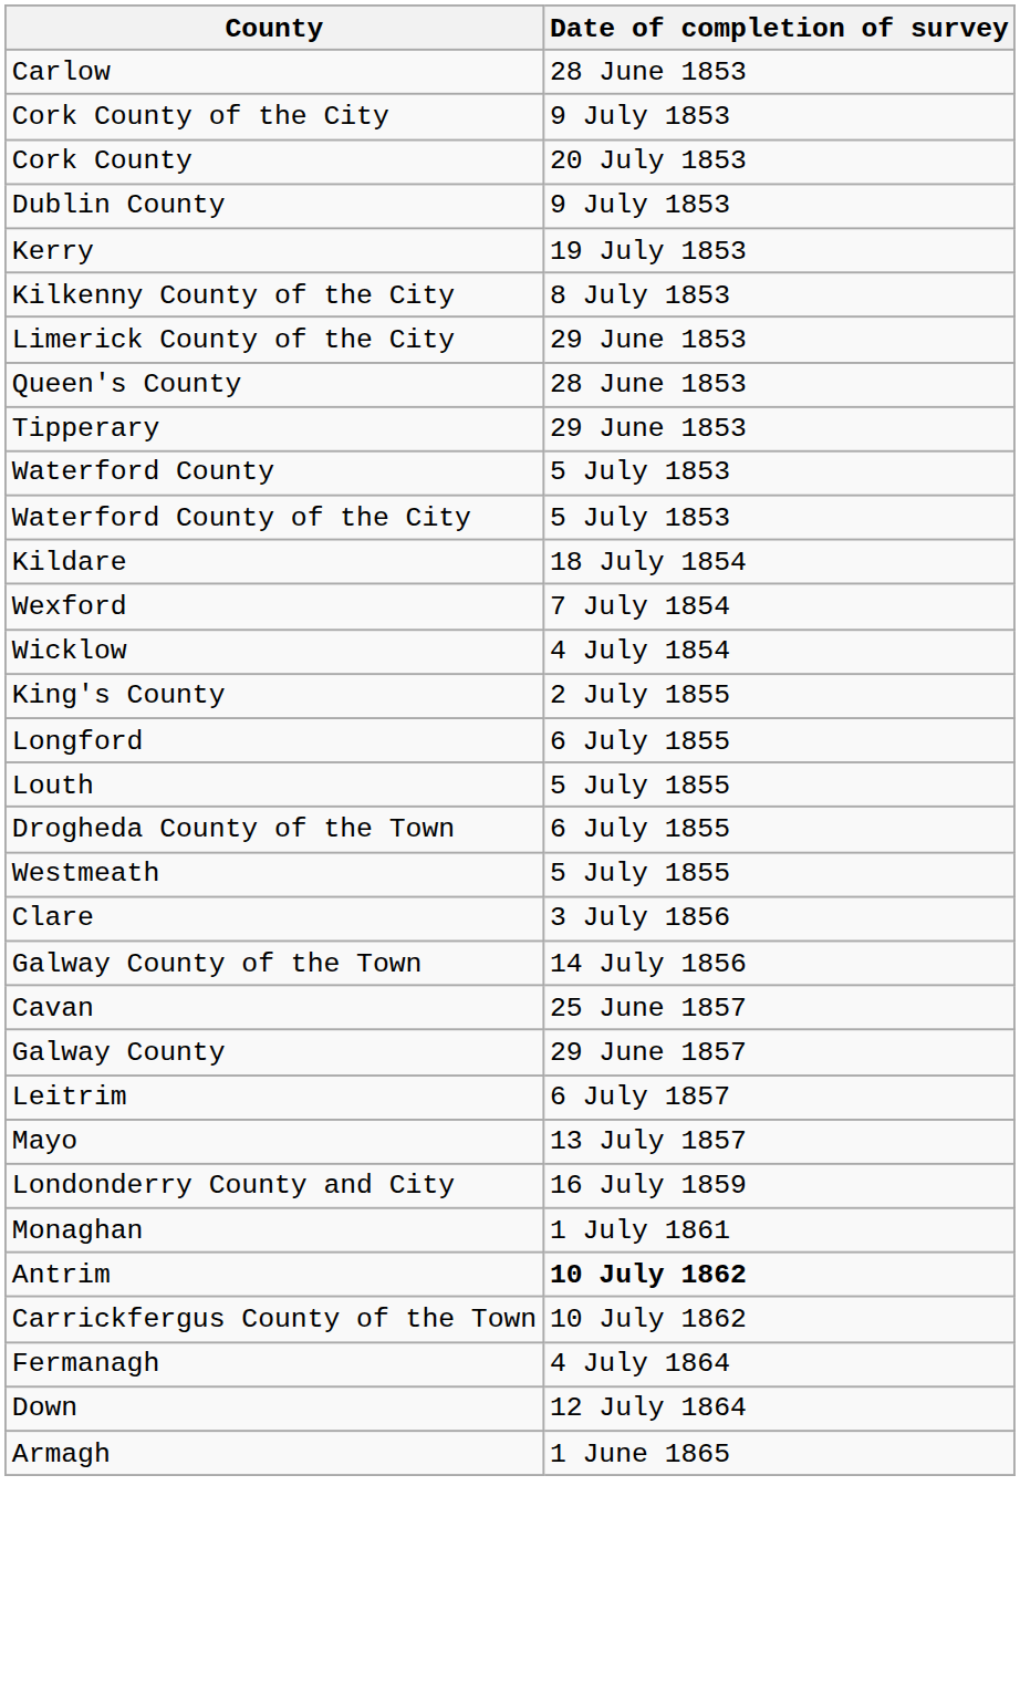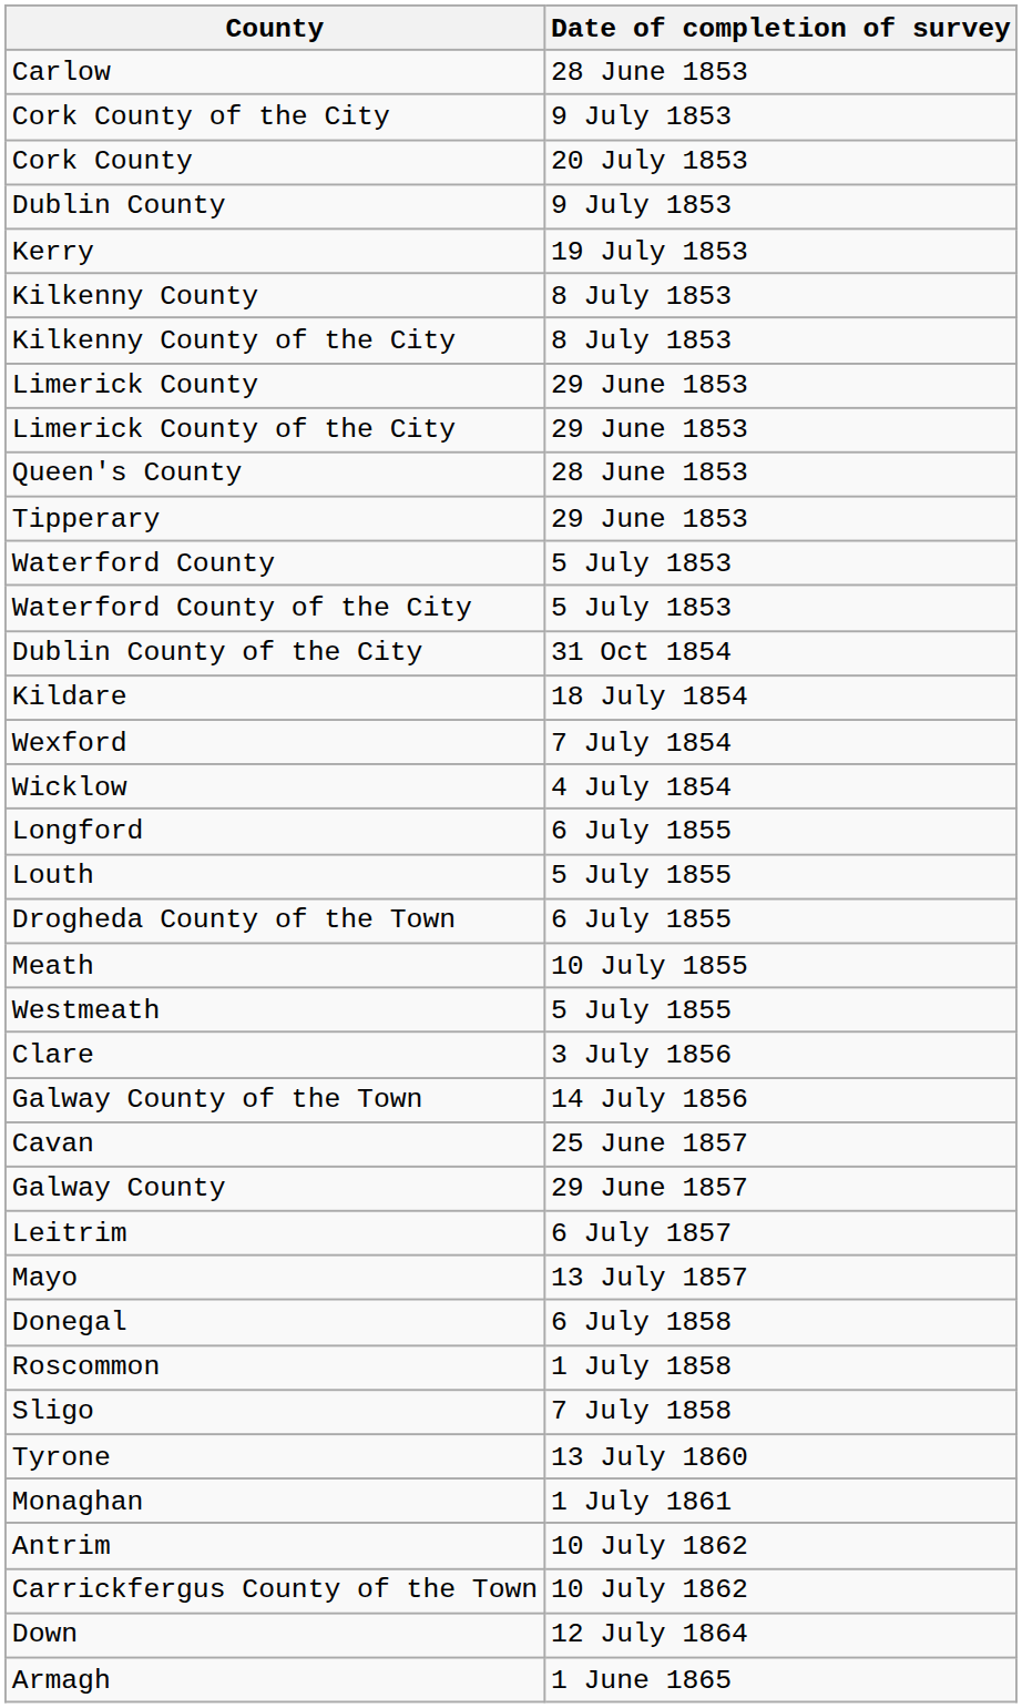 <table class="wikitable sortable">
 <tr>
 <th scope="col">County</th>
 <th scope="col">Date of completion of survey</th>
 </tr>
 <tr>
 <td>Carlow</td>
 <td>28 June 1853</td>
 </tr>
 <tr>
 <td>Cork County of the City</td>
 <td>9 July 1853</td>
 </tr>
 <tr>
 <td>Cork County</td>
 <td>20 July 1853</td>
 </tr>
 <tr>
 <td>Dublin County</td>
 <td>9 July 1853</td>
 </tr>
 <tr>
 <td>Kerry</td>
 <td>19 July 1853</td>
 </tr>
 <tr>
+<td>Kilkenny County</td>
+<td>8 July 1853</td>
+</tr>
+<tr>
 <td>Kilkenny County of the City</td>
 <td>8 July 1853</td>
+</tr>
+<tr>
+<td>Limerick County</td>
+<td>29 June 1853</td>
 </tr>
 <tr>
 <td>Limerick County of the City</td>
 <td>29 June 1853</td>
 </tr>
 <tr>
 <td>Queen's County</td>
 <td>28 June 1853</td>
 </tr>
 <tr>
 <td>Tipperary</td>
 <td>29 June 1853</td>
 </tr>
 <tr>
 <td>Waterford County</td>
 <td>5 July 1853</td>
 </tr>
 <tr>
 <td>Waterford County of the City</td>
 <td>5 July 1853</td>
 </tr>
 <tr>
+<td>Dublin County of the City</td>
+<td>31 Oct 1854</td>
+</tr>
+<tr>
 <td>Kildare</td>
 <td>18 July 1854</td>
 </tr>
 <tr>
 <td>Wexford</td>
 <td>7 July 1854</td>
 </tr>
 <tr>
 <td>Wicklow</td>
 <td>4 July 1854</td>
 </tr>
 <tr>
-<td>King's County</td>
-<td>2 July 1855</td>
-</tr>
-<tr>
 <td>Longford</td>
 <td>6 July 1855</td>
 </tr>
 <tr>
 <td>Louth</td>
 <td>5 July 1855</td>
 </tr>
 <tr>
 <td>Drogheda County of the Town</td>
 <td>6 July 1855</td>
+</tr>
+<tr>
+<td>Meath</td>
+<td>10 July 1855</td>
 </tr>
 <tr>
 <td>Westmeath</td>
 <td>5 July 1855</td>
 </tr>
 <tr>
 <td>Clare</td>
 <td>3 July 1856</td>
 </tr>
 <tr>
 <td>Galway County of the Town</td>
 <td>14 July 1856</td>
 </tr>
 <tr>
 <td>Cavan</td>
 <td>25 June 1857</td>
 </tr>
 <tr>
 <td>Galway County</td>
 <td>29 June 1857</td>
 </tr>
 <tr>
 <td>Leitrim</td>
 <td>6 July 1857</td>
 </tr>
 <tr>
 <td>Mayo</td>
 <td>13 July 1857</td>
 </tr>
 <tr>
-<td>Londonderry County and City</td>
-<td>16 July 1859</td>
+<td>Donegal</td>
+<td>6 July 1858</td>
+</tr>
+<tr>
+<td>Roscommon</td>
+<td>1 July 1858</td>
+</tr>
+<tr>
+<td>Sligo</td>
+<td>7 July 1858</td>
+</tr>
+<tr>
+<td>Tyrone</td>
+<td>13 July 1860</td>
 </tr>
 <tr>
 <td>Monaghan</td>
 <td>1 July 1861</td>
 </tr>
 <tr>
 <td>Antrim</td>
-<td><strong>10 July 1862</strong></td>
+<td>10 July 1862</td>
 </tr>
 <tr>
 <td>Carrickfergus County of the Town</td>
 <td>10 July 1862</td>
-</tr>
-<tr>
-<td>Fermanagh</td>
-<td>4 July 1864</td>
 </tr>
 <tr>
 <td>Down</td>
 <td>12 July 1864</td>
 </tr>
 <tr>
 <td>Armagh</td>
 <td>1 June 1865</td>
 </tr>
 </table>
